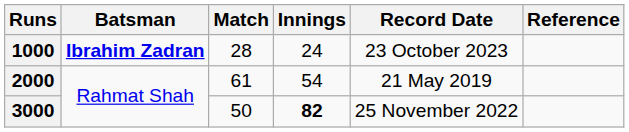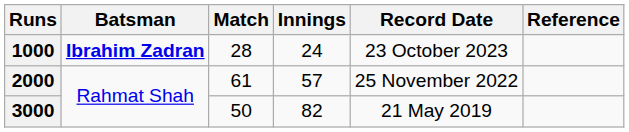 <table class="wikitable sortable" style="text-align:center;">
 <tr>
 <th scope="col" style="text-align:center;">Runs</th>
 <th scope="col" style="text-align:center;">Batsman</th>
 <th scope="col" style="text-align:center;">Match</th>
 <th scope="col" style="text-align:center;">Innings</th>
 <th scope="col" style="text-align:center;">Record Date</th>
 <th scope="col">Reference</th>
 </tr>
 <tr>
 <th scope=row style=text-align:center;>1000</th>
 <td><strong><a href='#'>Ibrahim Zadran</a></strong></td>
 <td>28</td>
 <td>24</td>
 <td>23 October 2023</td>
 <td></td>
 </tr>
 <tr>
 <th scope=row style=text-align:center;>2000</th>
 <td rowspan="2"><a href='#'>Rahmat Shah</a></td>
 <td>61</td>
-<td>54</td>
-<td>21 May 2019</td>
+<td>57</td>
+<td>25 November 2022</td>
 <td></td>
 </tr>
 <tr>
 <th scope=row style=text-align:center;>3000</th>
 <td>50</td>
-<td><strong>82</strong></td>
-<td>25 November 2022</td>
+<td>82</td>
+<td>21 May 2019</td>
 <td></td>
 </tr>
 </table>
